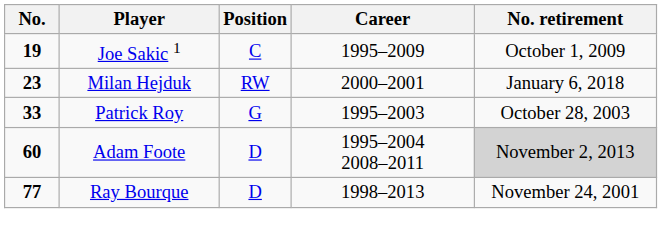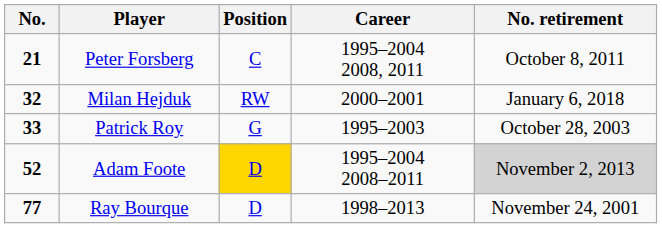 <table class="wikitable sortable" style="text-align:center">
 <tr>
 <th width=40px>No.</th>
 <th width=130px>Player</th>
 <th width=40px>Position</th>
 <th width=150px>Career</th>
 <th width=150px>No. retirement</th>
 </tr>
 <tr>
-<td><strong>19</strong></td>
-<td><a href='#'>Joe Sakic</a> <sup>1</sup></td>
+<td><strong>21</strong></td>
+<td><a href='#'>Peter Forsberg</a></td>
 <td><a href='#'>C</a></td>
-<td>1995–2009</td>
-<td data-sort-value="2009-10-01">October 1, 2009</td>
+<td>1995–2004<br>2008, 2011</td>
+<td data-sort-value="2011-10-08">October 8, 2011</td>
 </tr>
 <tr>
-<td><strong>23</strong></td>
+<td><strong>32</strong></td>
 <td><a href='#'>Milan Hejduk</a></td>
 <td><a href='#'>RW</a></td>
 <td>2000–2001</td>
 <td data-sort-value="2018-01-06">January 6, 2018</td>
 </tr>
 <tr>
 <td><strong>33</strong></td>
 <td><a href='#'>Patrick Roy</a></td>
 <td><a href='#'>G</a></td>
 <td>1995–2003</td>
 <td data-sort-value="2003-10-28">October 28, 2003</td>
 </tr>
 <tr>
-<td><strong>60</strong></td>
+<td><strong>52</strong></td>
 <td><a href='#'>Adam Foote</a></td>
-<td><a href='#'>D</a></td>
+<td style="background: gold;"><a href='#'>D</a></td>
 <td>1995–2004<br>2008–2011</td>
 <td data-sort-value="2013-11-02" style="background: lightgrey;">November 2, 2013</td>
 </tr>
 <tr>
 <td><strong>77</strong></td>
 <td><a href='#'>Ray Bourque</a></td>
 <td><a href='#'>D</a></td>
 <td>1998–2013</td>
 <td data-sort-value="2001-11-24">November 24, 2001</td>
 </tr>
 </table>
